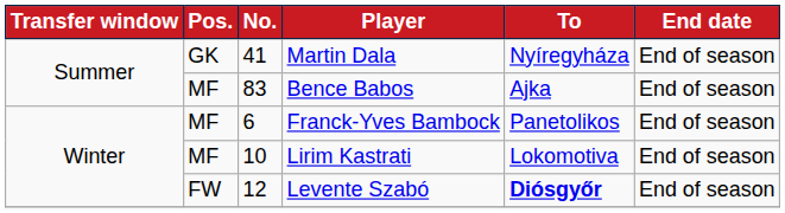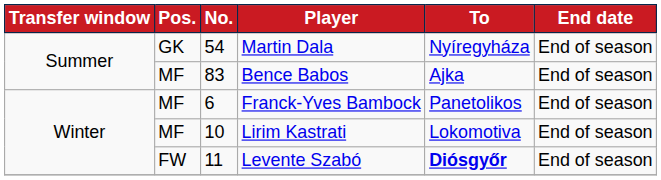 <table class="wikitable plainrowheaders sortable">
 <tr>
 <th style="background-color:#CA1A22;color:white;border:1px solid #06284B">Transfer window</th>
 <th style="background-color:#CA1A22;color:white;border:1px solid #06284B">Pos.</th>
 <th style="background-color:#CA1A22;color:white;border:1px solid #06284B">No.</th>
 <th style="background-color:#CA1A22;color:white;border:1px solid #06284B">Player</th>
 <th style="background-color:#CA1A22;color:white;border:1px solid #06284B">To</th>
 <th style="background-color:#CA1A22;color:white;border:1px solid #06284B">End date</th>
 </tr>
 <tr>
 <td rowspan="2" style="text-align:center;">Summer</td>
 <td style=text-aligncenter;>GK</td>
-<td style=text-aligncenter;>41</td>
+<td style=text-aligncenter;>54</td>
 <td style=text-alignleft;> <a href='#'>Martin Dala</a></td>
 <td style=text-alignleft;><a href='#'>Nyíregyháza</a></td>
 <td style=text-aligncenter;>End of season</td>
 </tr>
 <tr>
 <td style=text-aligncenter;>MF</td>
 <td style=text-aligncenter;>83</td>
 <td style=text-alignleft;> <a href='#'>Bence Babos</a></td>
 <td style=text-alignleft;><a href='#'>Ajka</a></td>
 <td style=text-aligncenter;>End of season</td>
 </tr>
 <tr>
 <td rowspan="3" style="text-align:center;">Winter</td>
 <td style=text-aligncenter;>MF</td>
 <td style=text-aligncenter;>6</td>
 <td style=text-alignleft;> <a href='#'>Franck-Yves Bambock</a></td>
 <td style=text-alignleft;> <a href='#'>Panetolikos</a></td>
 <td style=text-aligncenter;>End of season</td>
 </tr>
 <tr>
 <td style=text-aligncenter;>MF</td>
 <td style=text-aligncenter;>10</td>
 <td style=text-alignleft;> <a href='#'>Lirim Kastrati</a></td>
 <td style=text-alignleft;> <a href='#'>Lokomotiva</a></td>
 <td style=text-aligncenter;>End of season</td>
 </tr>
 <tr>
 <td style=text-aligncenter;>FW</td>
-<td style=text-aligncenter;>12</td>
+<td style=text-aligncenter;>11</td>
 <td style=text-alignleft;> <a href='#'>Levente Szabó</a></td>
 <td style=text-alignleft;><strong><a href='#'>Diósgyőr</a></strong></td>
 <td style=text-aligncenter;>End of season</td>
 </tr>
 <tr>
 </tr>
 </table>
